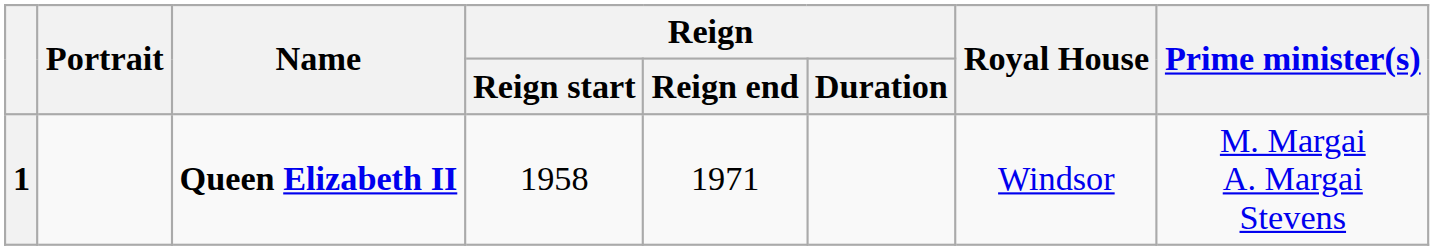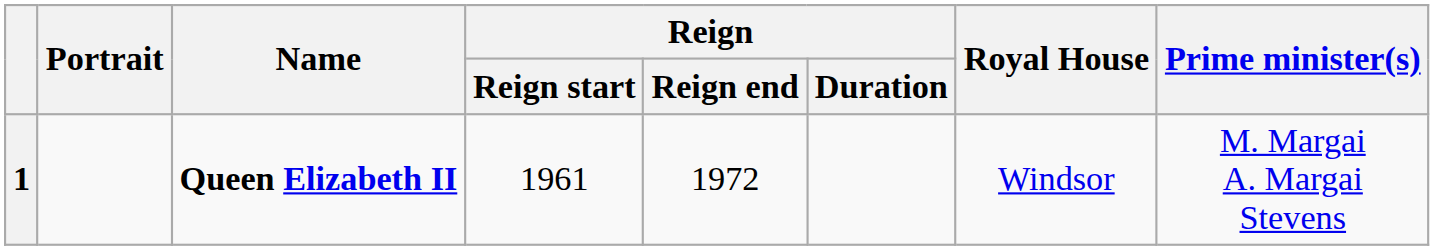 <table class="wikitable" style="text-align:center">
 <tr>
 <th rowspan="2"></th>
 <th rowspan="2">Portrait</th>
 <th rowspan="2">Name<br></th>
 <th colspan="3">Reign</th>
 <th rowspan="2">Royal House</th>
 <th rowspan="2"><a href='#'>Prime minister(s)</a></th>
 </tr>
 <tr>
 <th>Reign start</th>
 <th>Reign end</th>
 <th>Duration</th>
 </tr>
 <tr>
 <th>1</th>
 <td></td>
 <td><strong>Queen <a href='#'>Elizabeth II</a><br></strong></td>
-<td> 1958</td>
-<td> 1971</td>
+<td> 1961</td>
+<td> 1972</td>
 <td></td>
 <td><a href='#'>Windsor</a></td>
 <td><a href='#'>M. Margai</a><br><a href='#'>A. Margai</a><br><a href='#'>Stevens</a></td>
 </tr>
 </table>
